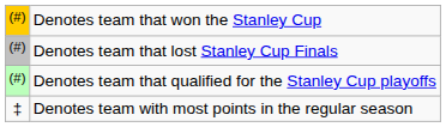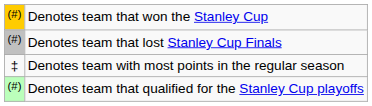 <table class="wikitable">
 <tr>
 <td bgcolor=#FFCC00 align=center width=10px><sup>(#)</sup></td>
 <td>Denotes team that won the <a href='#'>Stanley Cup</a></td>
 </tr>
 <tr>
 <td bgcolor=#C0C0C0 align=center width=10px><sup>(#)</sup></td>
 <td>Denotes team that lost <a href='#'>Stanley Cup Finals</a></td>
 </tr>
 <tr>
+<td align=center width=10px>‡</td>
+<td>Denotes team with most points in the regular season</td>
+</tr>
+<tr>
 <td bgcolor=#BBFFBB align=center width=10px><sup>(#)</sup></td>
 <td>Denotes team that qualified for the <a href='#'>Stanley Cup playoffs</a></td>
 </tr>
-<tr>
-<td align=center width=10px>‡</td>
-<td>Denotes team with most points in the regular season</td>
-</tr>
 </table>
